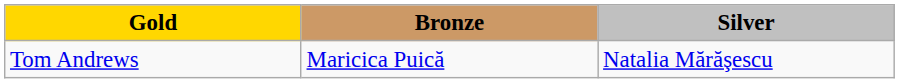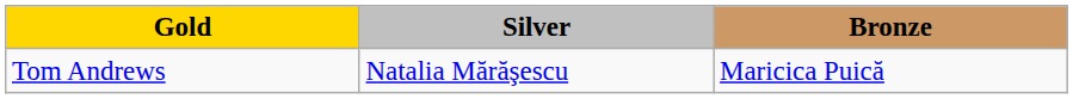 <table class="wikitable" style="text-align:left">
 <tr align="center">
 <td width=200 bgcolor=gold><strong>Gold</strong></td>
+<td width=200 bgcolor=silver><strong>Silver</strong></td>
 <td width=200 bgcolor=CC9966><strong>Bronze</strong></td>
-<td width=200 bgcolor=silver><strong>Silver</strong></td>
 </tr>
 <tr>
 <td><a href='#'>Tom Andrews</a><br><em></em></td>
+<td><a href='#'>Natalia Mărăşescu</a><br><em></em></td>
 <td><a href='#'>Maricica Puică</a><br><em></em></td>
-<td><a href='#'>Natalia Mărăşescu</a><br><em></em></td>
 </tr>
 </table>
